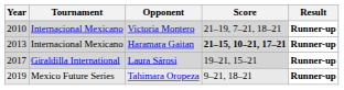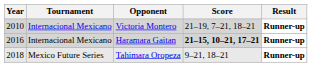 <table class="sortable wikitable" style="font-size: 90%;">
 <tr>
 <th>Year</th>
 <th>Tournament</th>
 <th>Opponent</th>
 <th>Score</th>
 <th>Result</th>
 </tr>
 <tr style="background:#D5D5D5">
 <td align="center">2010</td>
 <td align="left"><a href='#'>Internacional Mexicano</a></td>
 <td align="left"> <a href='#'>Victoria Montero</a></td>
 <td align="left">21–19, 7–21, 18–21</td>
 <td style="text-align:left; background:white"> <strong>Runner-up</strong></td>
 </tr>
 <tr style="background:#D5D5D5">
-<td align="center">2013</td>
+<td align="center">2016</td>
 <td align="left">Internacional Mexicano</td>
 <td align="left"> <a href='#'>Haramara Gaitan</a></td>
 <td align="left"><strong>21–15, 10–21, 17–21</strong></td>
 <td style="text-align:left; background:white"> <strong>Runner-up</strong></td>
 </tr>
-<tr style="background:#D5D5D5">
-<td align="center">2017</td>
-<td align="left"><a href='#'>Giraldilla International</a></td>
-<td align="left"> <a href='#'>Laura Sárosi</a></td>
-<td align="left">19–21, 15–21</td>
-<td style="text-align:left; background:white"> <strong>Runner-up</strong></td>
-</tr>
 <tr style="background:#E9E9E9">
-<td align="center">2019</td>
+<td align="center">2018</td>
 <td align="left">Mexico Future Series</td>
 <td align="left"> <a href='#'>Tahimara Oropeza</a></td>
 <td align="left">9–21, 18–21</td>
 <td style="text-align:left; background:white"> <strong>Runner-up</strong></td>
 </tr>
 </table>
